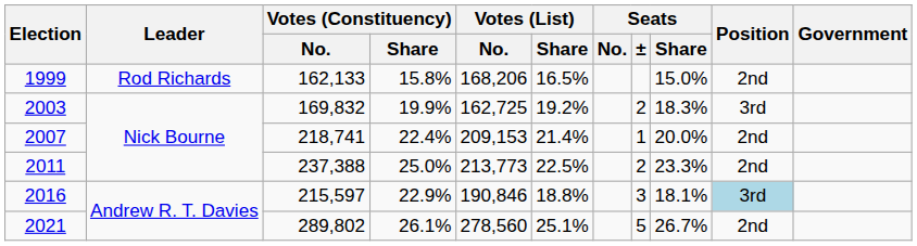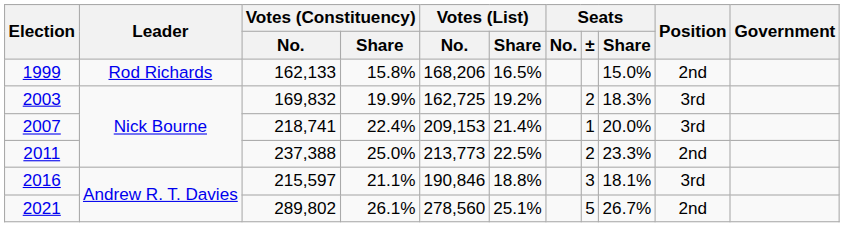 <table class="wikitable" style="text-align:center">
 <tr>
 <th rowspan=2>Election</th>
 <th rowspan=2>Leader</th>
 <th colspan=2>Votes (Constituency)</th>
 <th Colspan=2>Votes (List)</th>
 <th colspan=3>Seats</th>
 <th rowspan=2>Position</th>
 <th rowspan=2>Government</th>
 </tr>
 <tr>
 <th>No.</th>
 <th>Share</th>
 <th>No.</th>
 <th>Share</th>
 <th>No.</th>
 <th>±</th>
 <th>Share</th>
 </tr>
 <tr>
 <td><a href='#'>1999</a></td>
 <td><a href='#'>Rod Richards</a></td>
 <td style="text-align:right;">162,133</td>
 <td style="text-align:right;">15.8%</td>
 <td style="text-align:right;">168,206</td>
 <td style="text-align:right;">16.5%</td>
 <td></td>
 <td></td>
 <td style="text-align:right;">15.0%</td>
 <td> 2nd</td>
 <td></td>
 </tr>
 <tr>
 <td><a href='#'>2003</a></td>
 <td rowspan="3"><a href='#'>Nick Bourne</a></td>
 <td style="text-align:right;">169,832</td>
 <td style="text-align:right;">19.9%</td>
 <td style="text-align:right;">162,725</td>
 <td style="text-align:right;">19.2%</td>
 <td></td>
 <td> 2</td>
 <td style="text-align:right;">18.3%</td>
 <td> 3rd</td>
 <td></td>
 </tr>
 <tr>
 <td><a href='#'>2007</a></td>
 <td style="text-align:right;">218,741</td>
 <td style="text-align:right;">22.4%</td>
 <td style="text-align:right;">209,153</td>
 <td style="text-align:right;">21.4%</td>
 <td></td>
 <td> 1</td>
 <td style="text-align:right;">20.0%</td>
-<td> 2nd</td>
+<td> 3rd</td>
 <td></td>
 </tr>
 <tr>
 <td><a href='#'>2011</a></td>
 <td style="text-align:right;">237,388</td>
 <td style="text-align:right;">25.0%</td>
 <td style="text-align:right;">213,773</td>
 <td style="text-align:right;">22.5%</td>
 <td></td>
 <td> 2</td>
 <td style="text-align:right;">23.3%</td>
 <td> 2nd</td>
 <td></td>
 </tr>
 <tr>
 <td><a href='#'>2016</a></td>
 <td rowspan="2"><a href='#'>Andrew R. T. Davies</a></td>
 <td style="text-align:right;">215,597</td>
-<td style="text-align:right;">22.9%</td>
+<td style="text-align:right;">21.1%</td>
 <td style="text-align:right;">190,846</td>
 <td style="text-align:right;">18.8%</td>
 <td></td>
 <td> 3</td>
 <td style="text-align:right;">18.1%</td>
-<td style="background: lightblue;"> 3rd</td>
+<td> 3rd</td>
 <td></td>
 </tr>
 <tr>
 <td><a href='#'>2021</a></td>
 <td style="text-align:right;">289,802</td>
 <td style="text-align:right;">26.1%</td>
 <td style="text-align:right;">278,560</td>
 <td style="text-align:right;">25.1%</td>
 <td></td>
 <td> 5</td>
 <td style="text-align:right;">26.7%</td>
 <td> 2nd</td>
 <td></td>
 </tr>
 </table>
